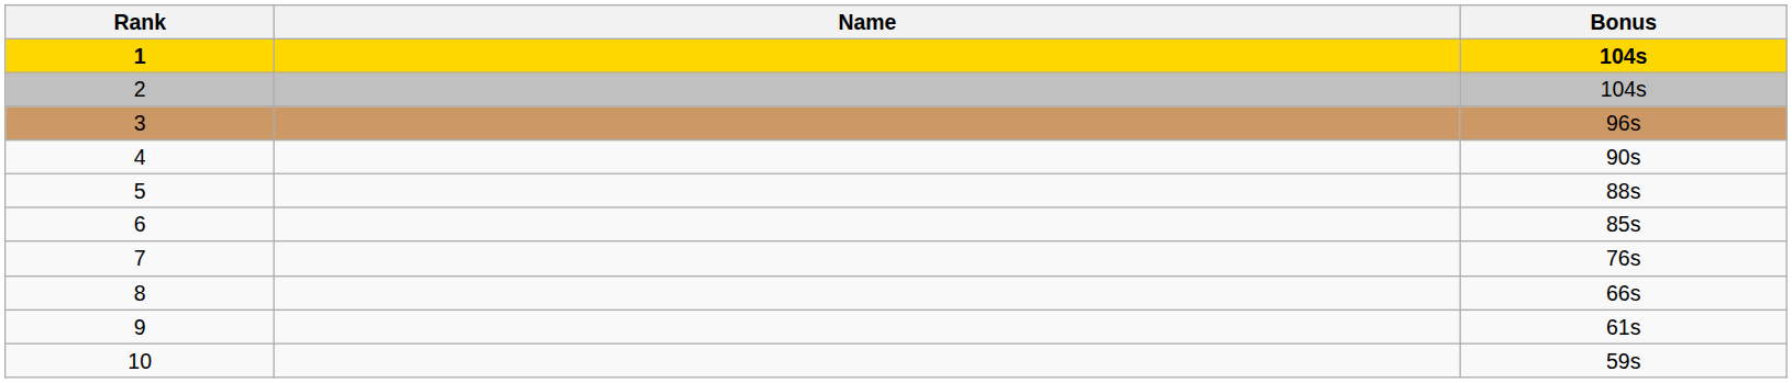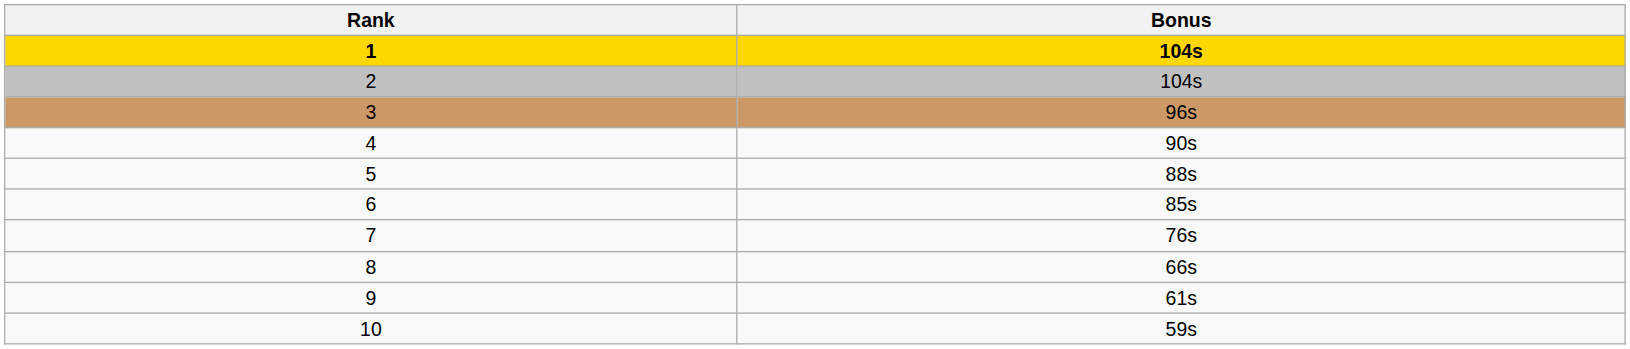 <table class="wikitable" style="font-size:95%" width="80%">
 <tr>
 <th colspan="1" bgcolor="#EFEFEF" width="40"><strong>Rank</strong></th>
-<th colspan="1" align=left bgcolor="#EFEFEF" width="200"><strong>Name</strong></th>
 <th colspan="1" bgcolor="#EFEFEF" width="50"><strong>Bonus</strong></th>
 </tr>
 <tr align="center">
 <td bgcolor="gold"><strong>1</strong></td>
-<td bgcolor="gold" align="left"><strong></strong> </td>
 <td bgcolor="gold"><strong>104s</strong></td>
 </tr>
 <tr align="center">
 <td bgcolor="silver">2</td>
-<td bgcolor="silver" align="left"></td>
 <td bgcolor="silver">104s</td>
 </tr>
 <tr align="center">
 <td bgcolor="CC9966">3</td>
-<td bgcolor="CC9966" align="left"></td>
 <td bgcolor="CC9966">96s</td>
 </tr>
 <tr align="center">
 <td>4</td>
-<td align="left"></td>
 <td>90s</td>
 </tr>
 <tr align="center">
 <td>5</td>
-<td align="left"></td>
 <td>88s</td>
 </tr>
 <tr align="center">
 <td>6</td>
-<td align="left"> </td>
 <td>85s</td>
 </tr>
 <tr align="center">
 <td>7</td>
-<td align="left"></td>
 <td>76s</td>
 </tr>
 <tr align="center">
 <td>8</td>
-<td align="left"></td>
 <td>66s</td>
 </tr>
 <tr align="center">
 <td>9</td>
-<td align="left"></td>
 <td>61s</td>
 </tr>
 <tr align="center">
 <td>10</td>
-<td align="left"></td>
 <td>59s</td>
 </tr>
 </table>
